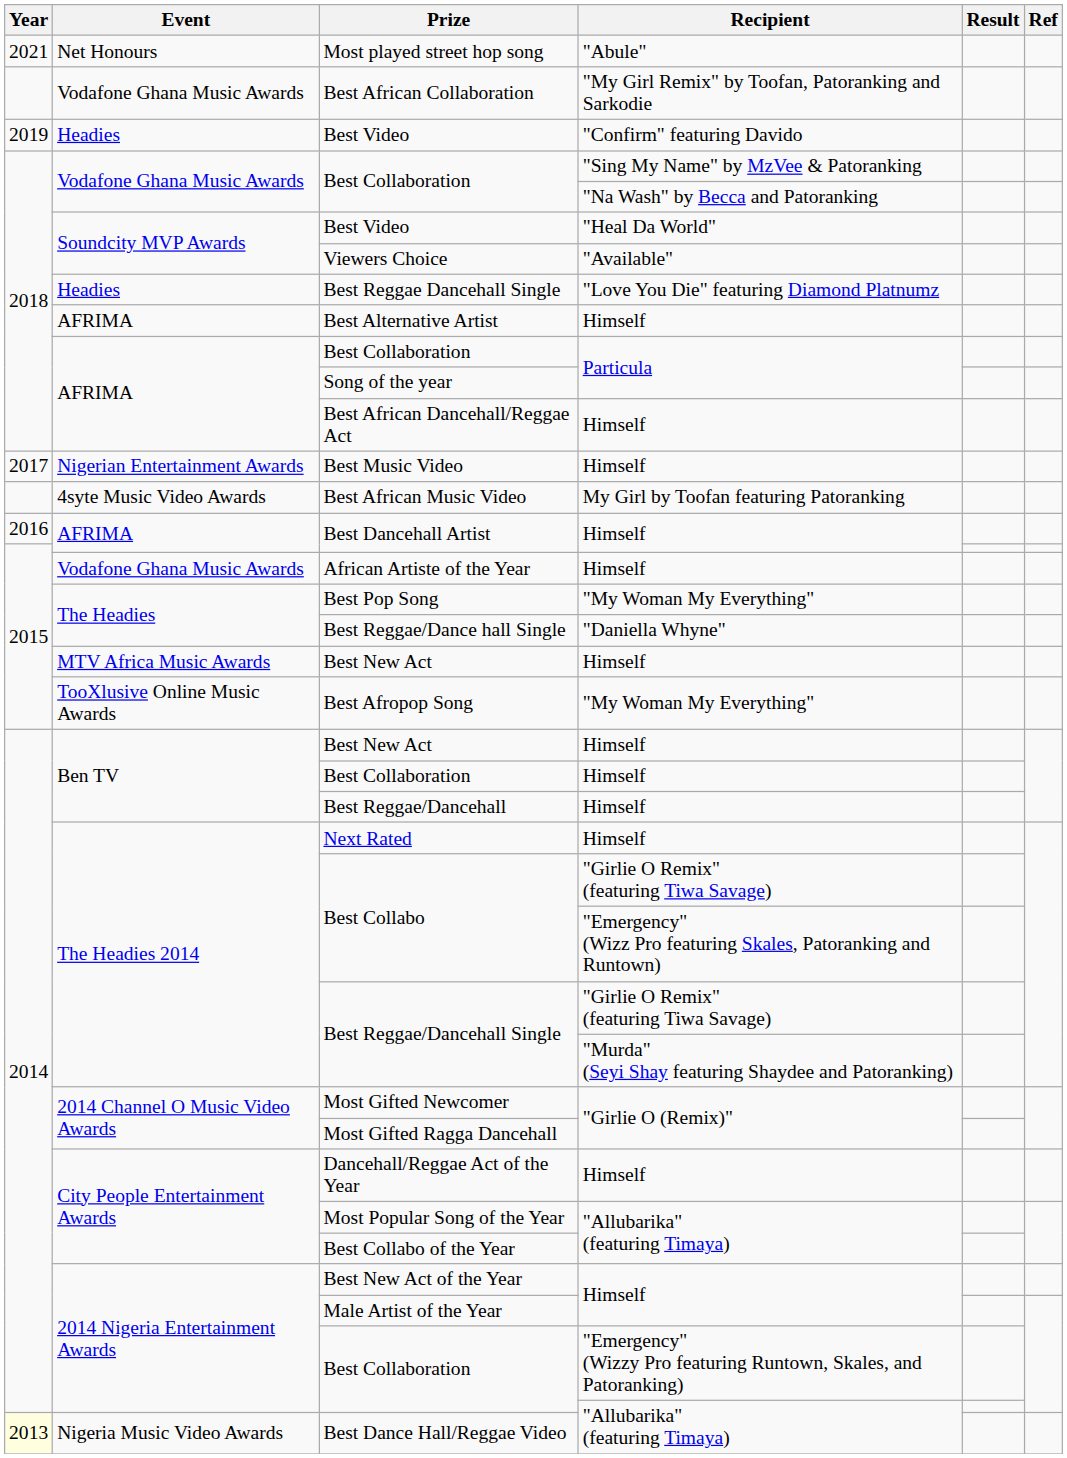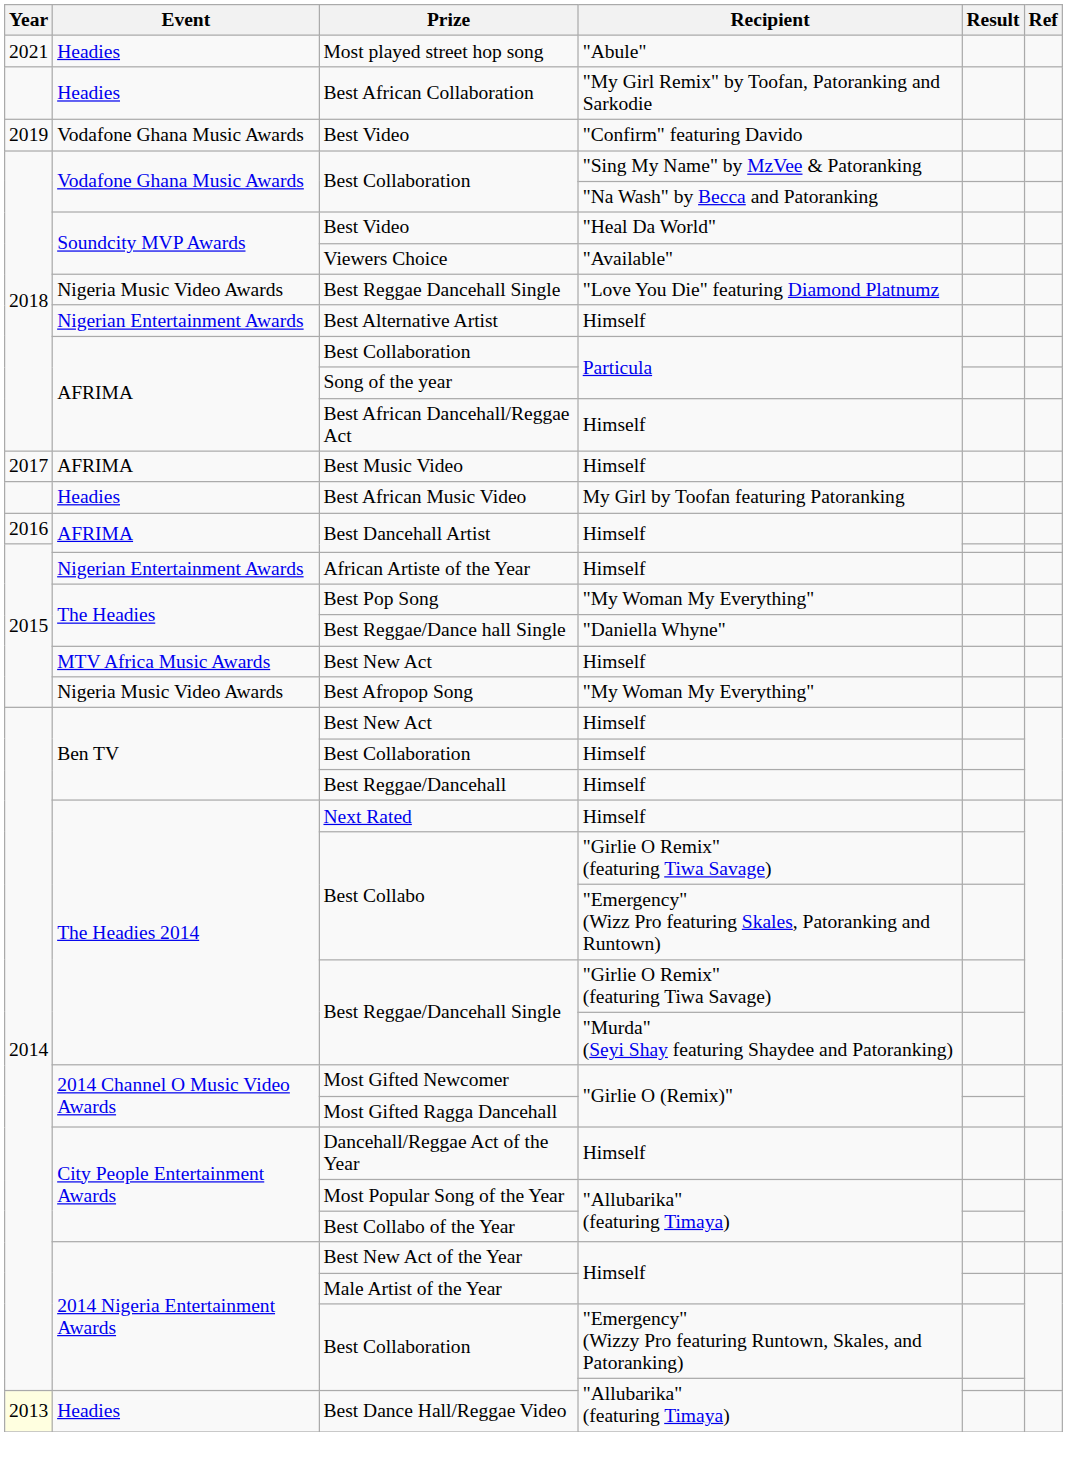 <table class ="wikitable">
 <tr>
 <th>Year</th>
 <th>Event</th>
 <th>Prize</th>
 <th>Recipient</th>
 <th>Result</th>
 <th>Ref</th>
 </tr>
 <tr>
 <td>2021</td>
-<td>Net Honours</td>
+<td><a href='#'>Headies</a></td>
 <td>Most played street hop song</td>
 <td>"Abule"</td>
 <td></td>
 <td></td>
 </tr>
 <tr>
 <td></td>
-<td>Vodafone Ghana Music Awards</td>
+<td><a href='#'>Headies</a></td>
 <td>Best African Collaboration</td>
 <td>"My Girl Remix" by Toofan, Patoranking and Sarkodie</td>
 <td></td>
 <td></td>
 </tr>
 <tr>
 <td>2019</td>
-<td><a href='#'>Headies</a></td>
+<td>Vodafone Ghana Music Awards</td>
 <td>Best Video</td>
 <td>"Confirm" featuring Davido</td>
 <td></td>
 <td></td>
 </tr>
 <tr>
 <td rowspan="9">2018</td>
 <td rowspan="2"><a href='#'>Vodafone Ghana Music Awards</a></td>
 <td rowspan="2">Best Collaboration</td>
 <td>"Sing My Name" by <a href='#'>MzVee</a> & Patoranking</td>
 <td></td>
 <td></td>
 </tr>
 <tr>
 <td>"Na Wash" by <a href='#'>Becca</a> and Patoranking</td>
 <td></td>
 <td></td>
 </tr>
 <tr>
 <td rowspan="2"><a href='#'>Soundcity MVP Awards</a></td>
 <td>Best Video</td>
 <td>"Heal Da World"</td>
 <td></td>
 <td></td>
 </tr>
 <tr>
 <td>Viewers Choice</td>
 <td>"Available"</td>
 <td></td>
 <td></td>
 </tr>
 <tr>
-<td><a href='#'>Headies</a></td>
+<td>Nigeria Music Video Awards</td>
 <td>Best Reggae Dancehall Single</td>
 <td>"Love You Die" featuring <a href='#'>Diamond Platnumz</a></td>
 <td></td>
 <td></td>
 </tr>
 <tr>
-<td>AFRIMA</td>
+<td><a href='#'>Nigerian Entertainment Awards</a></td>
 <td>Best Alternative Artist</td>
 <td>Himself</td>
 <td></td>
 <td></td>
 </tr>
 <tr>
 <td rowspan="3">AFRIMA</td>
 <td>Best Collaboration</td>
 <td rowspan="2"><a href='#'>Particula</a></td>
 <td></td>
 <td></td>
 </tr>
 <tr>
 <td>Song of the year</td>
 <td></td>
 <td></td>
 </tr>
 <tr>
 <td>Best African Dancehall/Reggae Act</td>
 <td>Himself</td>
 <td></td>
 <td></td>
 </tr>
 <tr>
 <td>2017</td>
-<td><a href='#'>Nigerian Entertainment Awards</a></td>
+<td>AFRIMA</td>
 <td>Best Music Video</td>
 <td>Himself</td>
 <td></td>
 <td></td>
 </tr>
 <tr>
 <td></td>
-<td>4syte Music Video Awards</td>
+<td><a href='#'>Headies</a></td>
 <td>Best African Music Video</td>
 <td>My Girl by Toofan featuring Patoranking</td>
 <td></td>
 <td></td>
 </tr>
 <tr>
 <td>2016</td>
 <td rowspan="2"><a href='#'>AFRIMA</a></td>
 <td rowspan="2">Best Dancehall Artist</td>
 <td rowspan="2">Himself</td>
 <td></td>
 <td></td>
 </tr>
 <tr>
 <td rowspan="6">2015</td>
 <td></td>
 <td></td>
 </tr>
 <tr>
-<td><a href='#'>Vodafone Ghana Music Awards</a></td>
+<td><a href='#'>Nigerian Entertainment Awards</a></td>
 <td>African Artiste of the Year</td>
 <td>Himself</td>
 <td></td>
 <td></td>
 </tr>
 <tr>
 <td rowspan="2"><a href='#'>The Headies</a></td>
 <td>Best Pop Song</td>
 <td>"My Woman My Everything"</td>
 <td></td>
 <td></td>
 </tr>
 <tr>
 <td>Best Reggae/Dance hall Single</td>
 <td>"Daniella Whyne"</td>
 <td></td>
 <td></td>
 </tr>
 <tr>
 <td><a href='#'>MTV Africa Music Awards</a></td>
 <td>Best New Act</td>
 <td>Himself</td>
 <td></td>
 <td></td>
 </tr>
 <tr>
-<td><a href='#'>TooXlusive</a> Online Music Awards</td>
+<td>Nigeria Music Video Awards</td>
 <td>Best Afropop Song</td>
 <td>"My Woman My Everything"</td>
 <td></td>
 <td></td>
 </tr>
 <tr>
 <td rowspan="17">2014</td>
 <td rowspan="3">Ben TV</td>
 <td>Best New Act</td>
 <td>Himself</td>
 <td></td>
 <td rowspan="3"></td>
 </tr>
 <tr>
 <td>Best Collaboration</td>
 <td>Himself</td>
 <td></td>
 </tr>
 <tr>
 <td>Best Reggae/Dancehall</td>
 <td>Himself</td>
 <td></td>
 </tr>
 <tr>
 <td rowspan="5"><a href='#'>The Headies 2014</a></td>
 <td><a href='#'>Next Rated</a></td>
 <td>Himself</td>
 <td></td>
 <td rowspan="5"></td>
 </tr>
 <tr>
 <td rowspan="2">Best Collabo</td>
 <td>"Girlie O Remix" <br><span>(featuring <a href='#'>Tiwa Savage</a>)</span></td>
 <td></td>
 </tr>
 <tr>
 <td>"Emergency" <br><span>(Wizz Pro featuring <a href='#'>Skales</a>, Patoranking and Runtown)</span></td>
 <td></td>
 </tr>
 <tr>
 <td rowspan="2">Best Reggae/Dancehall Single</td>
 <td>"Girlie O Remix" <br><span>(featuring Tiwa Savage)</span></td>
 <td></td>
 </tr>
 <tr>
 <td>"Murda" <br><span>(<a href='#'>Seyi Shay</a> featuring Shaydee and Patoranking)</span></td>
 <td></td>
 </tr>
 <tr>
 <td rowspan="2"><a href='#'>2014 Channel O Music Video Awards</a></td>
 <td>Most Gifted Newcomer</td>
 <td rowspan="2">"Girlie O (Remix)"</td>
 <td></td>
 <td rowspan="2"></td>
 </tr>
 <tr>
 <td>Most Gifted Ragga Dancehall</td>
 <td></td>
 </tr>
 <tr>
 <td rowspan="3"><a href='#'>City People Entertainment Awards</a></td>
 <td>Dancehall/Reggae Act of the Year</td>
 <td>Himself</td>
 <td></td>
 <td></td>
 </tr>
 <tr>
 <td>Most Popular Song of the Year</td>
 <td rowspan="2">"Allubarika" <br><span>(featuring <a href='#'>Timaya</a>)</span></td>
 <td></td>
 <td rowspan="2"></td>
 </tr>
 <tr>
 <td>Best Collabo of the Year</td>
 <td></td>
 </tr>
 <tr>
 <td rowspan="4"><a href='#'>2014 Nigeria Entertainment Awards</a></td>
 <td>Best New Act of the Year</td>
 <td rowspan="2">Himself</td>
 <td></td>
 <td></td>
 </tr>
 <tr>
 <td>Male Artist of the Year</td>
 <td></td>
 <td rowspan="3"></td>
 </tr>
 <tr>
 <td rowspan="2">Best Collaboration</td>
 <td>"Emergency" <br><span>(Wizzy Pro featuring Runtown, Skales, and Patoranking)</span></td>
 <td></td>
 </tr>
 <tr>
 <td rowspan="2">"Allubarika" <br><span>(featuring <a href='#'>Timaya</a>)</span></td>
 <td></td>
 </tr>
 <tr>
 <td style="background: lightyellow;">2013</td>
-<td>Nigeria Music Video Awards</td>
+<td><a href='#'>Headies</a></td>
 <td>Best Dance Hall/Reggae Video</td>
 <td></td>
 <td></td>
 </tr>
 </table>
